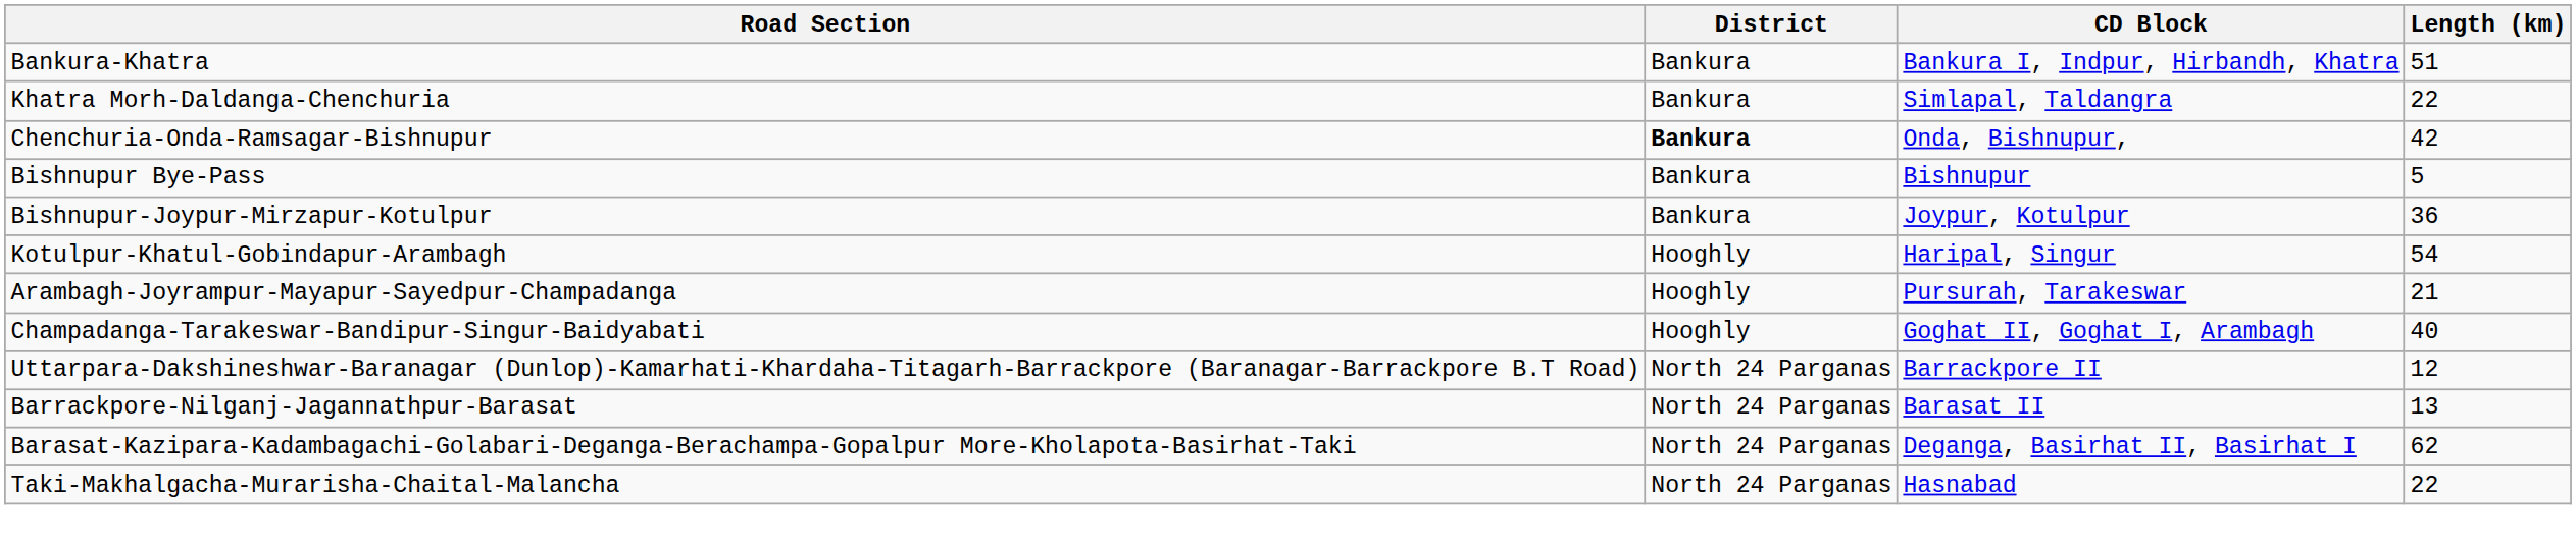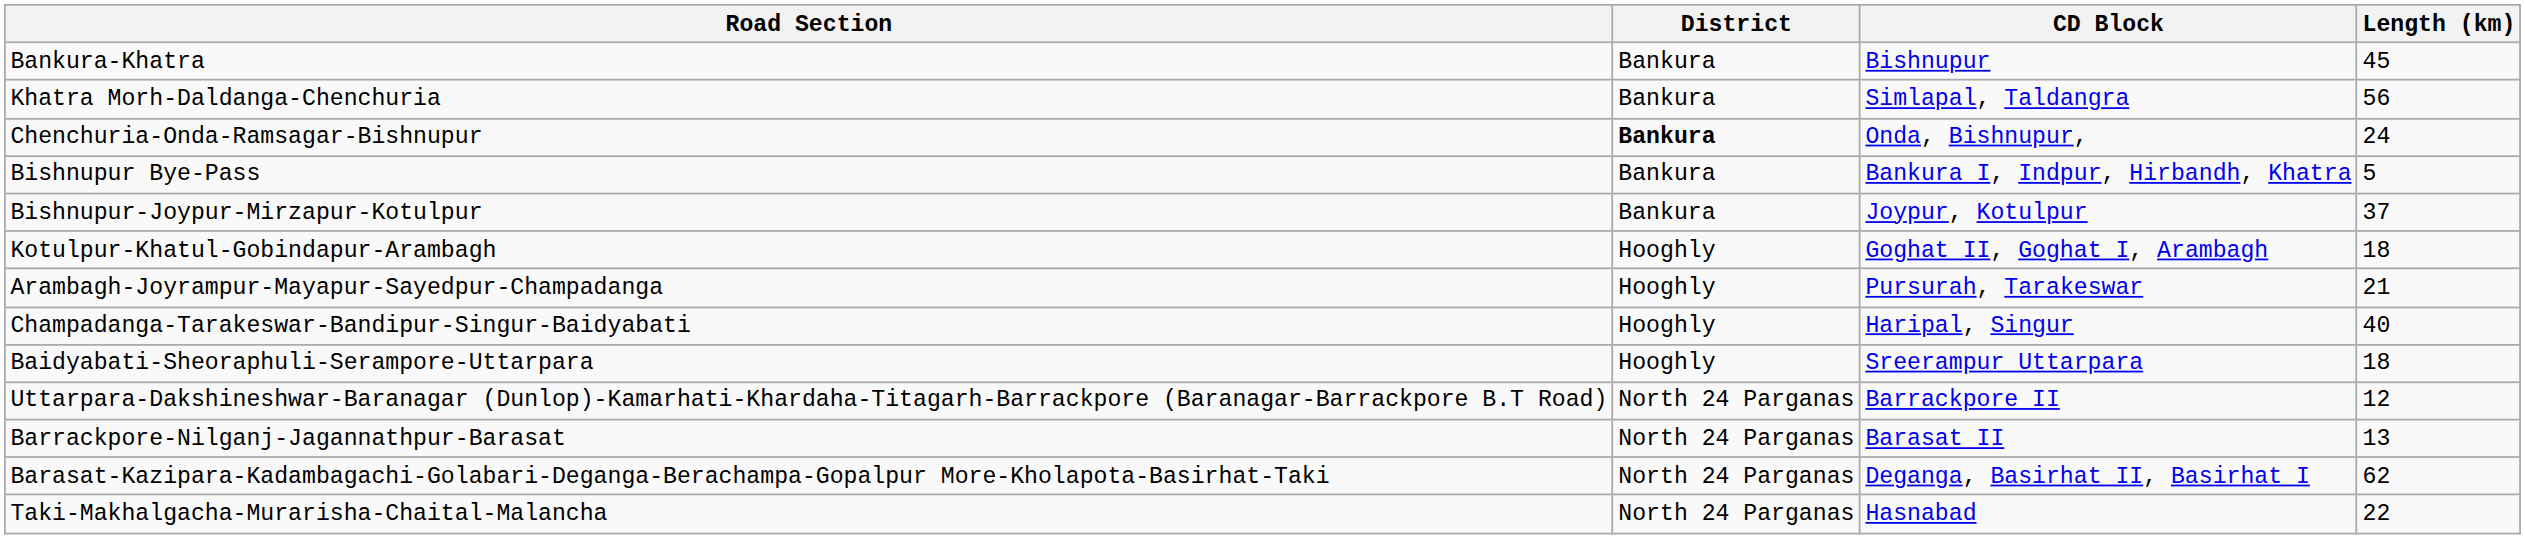 <table class="wikitable sortable">
 <tr>
 <th>Road Section</th>
 <th>District</th>
 <th>CD Block</th>
 <th>Length (km)</th>
 </tr>
 <tr>
 <td>Bankura-Khatra</td>
 <td>Bankura</td>
-<td><a href='#'>Bankura I</a>, <a href='#'>Indpur</a>, <a href='#'>Hirbandh</a>, <a href='#'>Khatra</a></td>
-<td>51</td>
+<td><a href='#'>Bishnupur</a></td>
+<td>45</td>
 </tr>
 <tr>
 <td>Khatra Morh-Daldanga-Chenchuria</td>
 <td>Bankura</td>
 <td><a href='#'>Simlapal</a>, <a href='#'>Taldangra</a></td>
-<td>22</td>
+<td>56</td>
 </tr>
 <tr>
 <td>Chenchuria-Onda-Ramsagar-Bishnupur</td>
 <td><strong>Bankura</strong></td>
 <td><a href='#'>Onda</a>, <a href='#'>Bishnupur</a>,</td>
-<td>42</td>
+<td>24</td>
 </tr>
 <tr>
 <td>Bishnupur Bye-Pass</td>
 <td>Bankura</td>
-<td><a href='#'>Bishnupur</a></td>
+<td><a href='#'>Bankura I</a>, <a href='#'>Indpur</a>, <a href='#'>Hirbandh</a>, <a href='#'>Khatra</a></td>
 <td>5</td>
 </tr>
 <tr>
 <td>Bishnupur-Joypur-Mirzapur-Kotulpur</td>
 <td>Bankura</td>
 <td><a href='#'>Joypur</a>, <a href='#'>Kotulpur</a></td>
-<td>36</td>
+<td>37</td>
 </tr>
 <tr>
 <td>Kotulpur-Khatul-Gobindapur-Arambagh</td>
 <td>Hooghly</td>
-<td><a href='#'>Haripal</a>, <a href='#'>Singur</a></td>
-<td>54</td>
+<td><a href='#'>Goghat II</a>, <a href='#'>Goghat I</a>, <a href='#'>Arambagh</a></td>
+<td>18</td>
 </tr>
 <tr>
 <td>Arambagh-Joyrampur-Mayapur-Sayedpur-Champadanga</td>
 <td>Hooghly</td>
 <td><a href='#'>Pursurah</a>, <a href='#'>Tarakeswar</a></td>
 <td>21</td>
 </tr>
 <tr>
 <td>Champadanga-Tarakeswar-Bandipur-Singur-Baidyabati</td>
 <td>Hooghly</td>
-<td><a href='#'>Goghat II</a>, <a href='#'>Goghat I</a>, <a href='#'>Arambagh</a></td>
+<td><a href='#'>Haripal</a>, <a href='#'>Singur</a></td>
 <td>40</td>
+</tr>
+<tr>
+<td>Baidyabati-Sheoraphuli-Serampore-Uttarpara</td>
+<td>Hooghly</td>
+<td><a href='#'>Sreerampur Uttarpara</a></td>
+<td>18</td>
 </tr>
 <tr>
 <td>Uttarpara-Dakshineshwar-Baranagar (Dunlop)-Kamarhati-Khardaha-Titagarh-Barrackpore (Baranagar-Barrackpore B.T Road)</td>
 <td>North 24 Parganas</td>
 <td><a href='#'>Barrackpore II</a></td>
 <td>12</td>
 </tr>
 <tr>
 <td>Barrackpore-Nilganj-Jagannathpur-Barasat</td>
 <td>North 24 Parganas</td>
 <td><a href='#'>Barasat II</a></td>
 <td>13</td>
 </tr>
 <tr>
 <td>Barasat-Kazipara-Kadambagachi-Golabari-Deganga-Berachampa-Gopalpur More-Kholapota-Basirhat-Taki</td>
 <td>North 24 Parganas</td>
 <td><a href='#'>Deganga</a>, <a href='#'>Basirhat II</a>, <a href='#'>Basirhat I</a></td>
 <td>62</td>
 </tr>
 <tr>
 <td>Taki-Makhalgacha-Murarisha-Chaital-Malancha</td>
 <td>North 24 Parganas</td>
 <td><a href='#'>Hasnabad</a></td>
 <td>22</td>
 </tr>
 </table>
